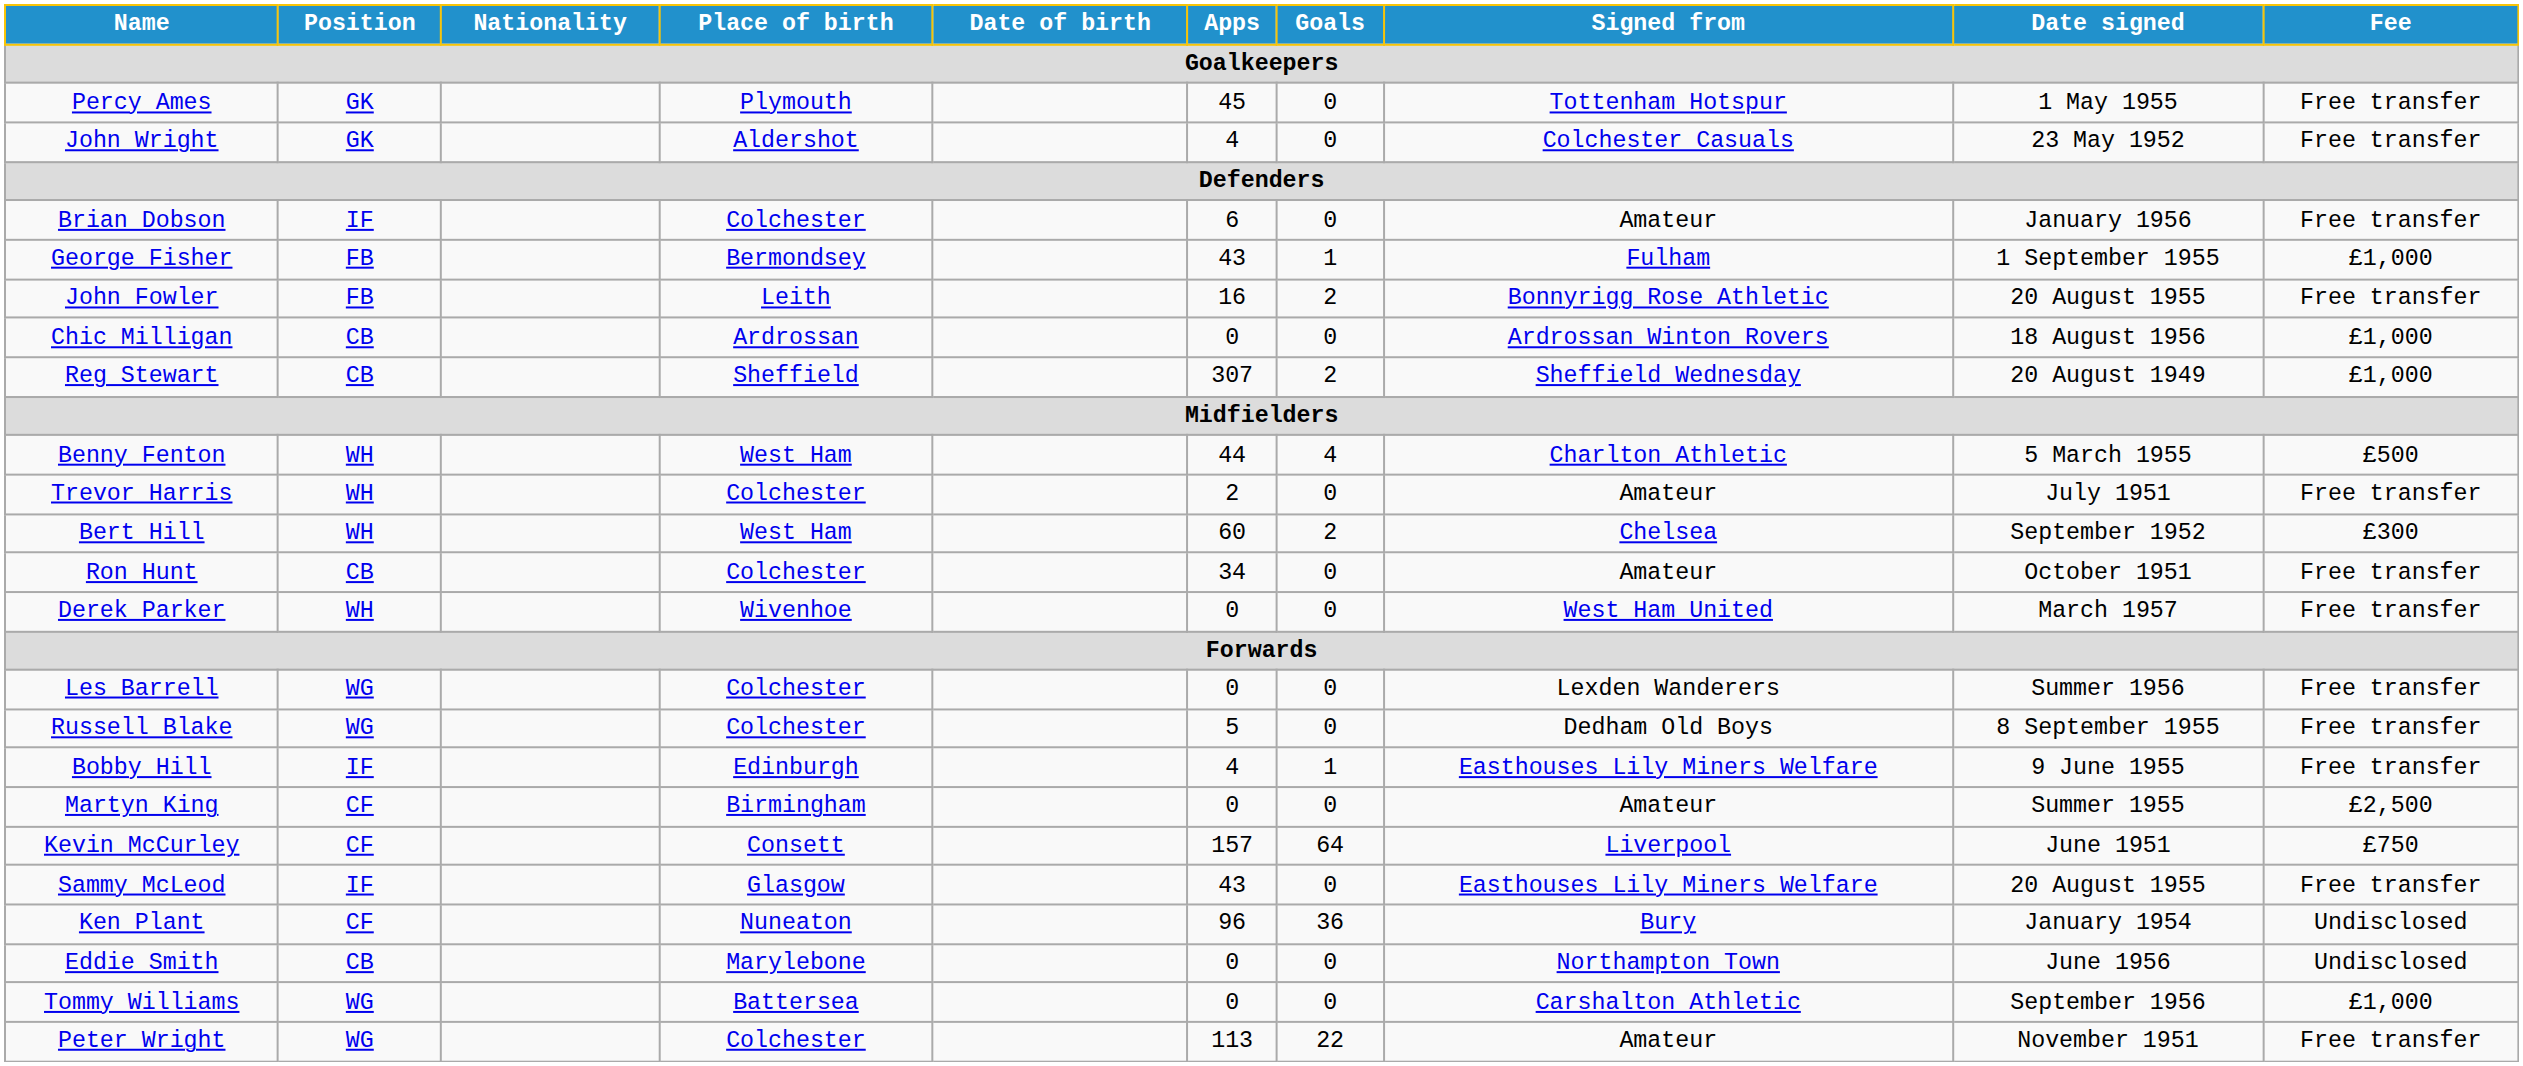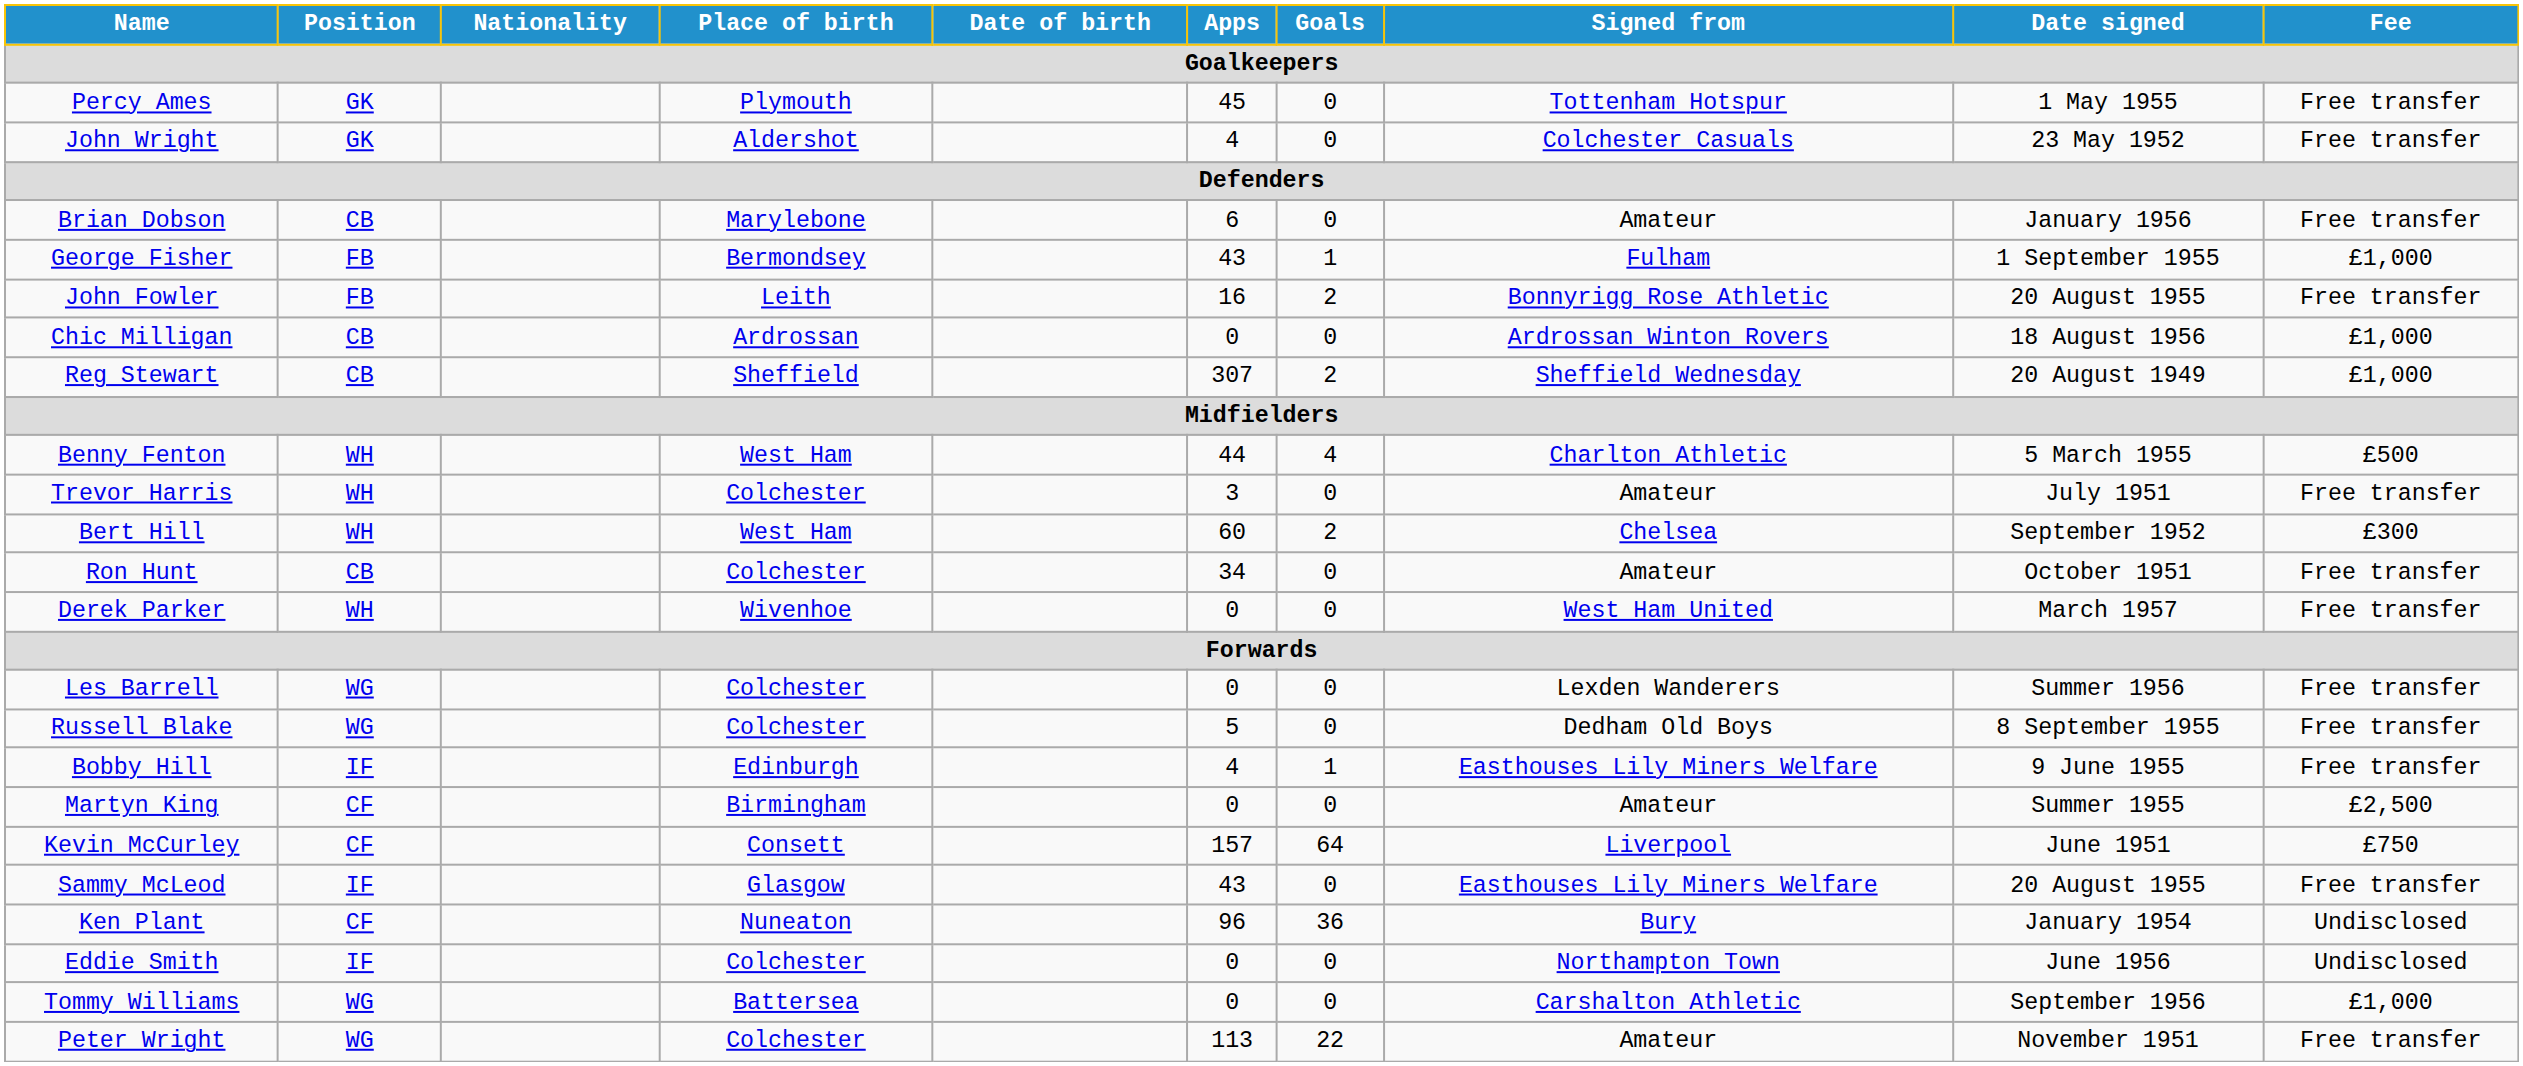 <table class="wikitable" style="text-align:center; font-size:90%; width:100%;">
 <tr>
 <th style="background:#2191CC; color:white; border:1px solid #F7C408; text-align:center;">Name</th>
 <th style="background:#2191CC; color:white; border:1px solid #F7C408; text-align:center;">Position</th>
 <th style="background:#2191CC; color:white; border:1px solid #F7C408; text-align:center;">Nationality</th>
 <th style="background:#2191CC; color:white; border:1px solid #F7C408; text-align:center;">Place of birth</th>
 <th style="background:#2191CC; color:white; border:1px solid #F7C408; text-align:center;">Date of birth</th>
 <th style="background:#2191CC; color:white; border:1px solid #F7C408; text-align:center;">Apps</th>
 <th style="background:#2191CC; color:white; border:1px solid #F7C408; text-align:center;">Goals</th>
 <th style="background:#2191CC; color:white; border:1px solid #F7C408; text-align:center;">Signed from</th>
 <th style="background:#2191CC; color:white; border:1px solid #F7C408; text-align:center;">Date signed</th>
 <th style="background:#2191CC; color:white; border:1px solid #F7C408; text-align:center;">Fee</th>
 </tr>
 <tr>
 <th colspan="12" style="background:#dcdcdc; text-align:center;">Goalkeepers</th>
 </tr>
 <tr>
 <td><a href='#'>Percy Ames</a></td>
 <td><a href='#'>GK</a></td>
 <td></td>
 <td><a href='#'>Plymouth</a></td>
 <td></td>
 <td>45</td>
 <td>0</td>
 <td> <a href='#'>Tottenham Hotspur</a></td>
 <td>1 May 1955</td>
 <td>Free transfer</td>
 </tr>
 <tr>
 <td><a href='#'>John Wright</a></td>
 <td><a href='#'>GK</a></td>
 <td></td>
 <td><a href='#'>Aldershot</a></td>
 <td></td>
 <td>4</td>
 <td>0</td>
 <td> <a href='#'>Colchester Casuals</a></td>
 <td>23 May 1952</td>
 <td>Free transfer</td>
 </tr>
 <tr>
 <th colspan="12" style="background:#dcdcdc; text-align:center;">Defenders</th>
 </tr>
 <tr>
 <td><a href='#'>Brian Dobson</a></td>
-<td><a href='#'>IF</a></td>
+<td><a href='#'>CB</a></td>
 <td></td>
-<td><a href='#'>Colchester</a></td>
+<td><a href='#'>Marylebone</a></td>
 <td></td>
 <td>6</td>
 <td>0</td>
 <td>Amateur</td>
 <td>January 1956</td>
 <td>Free transfer</td>
 </tr>
 <tr>
 <td><a href='#'>George Fisher</a></td>
 <td><a href='#'>FB</a></td>
 <td></td>
 <td><a href='#'>Bermondsey</a></td>
 <td></td>
 <td>43</td>
 <td>1</td>
 <td> <a href='#'>Fulham</a></td>
 <td>1 September 1955</td>
 <td>£1,000</td>
 </tr>
 <tr>
 <td><a href='#'>John Fowler</a></td>
 <td><a href='#'>FB</a></td>
 <td></td>
 <td><a href='#'>Leith</a></td>
 <td></td>
 <td>16</td>
 <td>2</td>
 <td> <a href='#'>Bonnyrigg Rose Athletic</a></td>
 <td>20 August 1955</td>
 <td>Free transfer</td>
 </tr>
 <tr>
 <td><a href='#'>Chic Milligan</a></td>
 <td><a href='#'>CB</a></td>
 <td></td>
 <td><a href='#'>Ardrossan</a></td>
 <td></td>
 <td>0</td>
 <td>0</td>
 <td> <a href='#'>Ardrossan Winton Rovers</a></td>
 <td>18 August 1956</td>
 <td>£1,000</td>
 </tr>
 <tr>
 <td><a href='#'>Reg Stewart</a></td>
 <td><a href='#'>CB</a></td>
 <td></td>
 <td><a href='#'>Sheffield</a></td>
 <td></td>
 <td>307</td>
 <td>2</td>
 <td> <a href='#'>Sheffield Wednesday</a></td>
 <td>20 August 1949</td>
 <td>£1,000</td>
 </tr>
 <tr>
 <th colspan="12" style="background:#dcdcdc; text-align:center;">Midfielders</th>
 </tr>
 <tr>
 <td><a href='#'>Benny Fenton</a></td>
 <td><a href='#'>WH</a></td>
 <td></td>
 <td><a href='#'>West Ham</a></td>
 <td></td>
 <td>44</td>
 <td>4</td>
 <td> <a href='#'>Charlton Athletic</a></td>
 <td>5 March 1955</td>
 <td>£500</td>
 </tr>
 <tr>
 <td><a href='#'>Trevor Harris</a></td>
 <td><a href='#'>WH</a></td>
 <td></td>
 <td><a href='#'>Colchester</a></td>
 <td></td>
-<td>2</td>
+<td>3</td>
 <td>0</td>
 <td>Amateur</td>
 <td>July 1951</td>
 <td>Free transfer</td>
 </tr>
 <tr>
 <td><a href='#'>Bert Hill</a></td>
 <td><a href='#'>WH</a></td>
 <td></td>
 <td><a href='#'>West Ham</a></td>
 <td></td>
 <td>60</td>
 <td>2</td>
 <td> <a href='#'>Chelsea</a></td>
 <td>September 1952</td>
 <td>£300</td>
 </tr>
 <tr>
 <td><a href='#'>Ron Hunt</a></td>
 <td><a href='#'>CB</a></td>
 <td></td>
 <td><a href='#'>Colchester</a></td>
 <td></td>
 <td>34</td>
 <td>0</td>
 <td>Amateur</td>
 <td>October 1951</td>
 <td>Free transfer</td>
 </tr>
 <tr>
 <td><a href='#'>Derek Parker</a></td>
 <td><a href='#'>WH</a></td>
 <td></td>
 <td><a href='#'>Wivenhoe</a></td>
 <td></td>
 <td>0</td>
 <td>0</td>
 <td> <a href='#'>West Ham United</a></td>
 <td>March 1957</td>
 <td>Free transfer</td>
 </tr>
 <tr>
 <th colspan="12" style="background:#dcdcdc; text-align:center;">Forwards</th>
 </tr>
 <tr>
 <td><a href='#'>Les Barrell</a></td>
 <td><a href='#'>WG</a></td>
 <td></td>
 <td><a href='#'>Colchester</a></td>
 <td></td>
 <td>0</td>
 <td>0</td>
 <td> Lexden Wanderers</td>
 <td>Summer 1956</td>
 <td>Free transfer</td>
 </tr>
 <tr>
 <td><a href='#'>Russell Blake</a></td>
 <td><a href='#'>WG</a></td>
 <td></td>
 <td><a href='#'>Colchester</a></td>
 <td></td>
 <td>5</td>
 <td>0</td>
 <td> Dedham Old Boys</td>
 <td>8 September 1955</td>
 <td>Free transfer</td>
 </tr>
 <tr>
 <td><a href='#'>Bobby Hill</a></td>
 <td><a href='#'>IF</a></td>
 <td></td>
 <td><a href='#'>Edinburgh</a></td>
 <td></td>
 <td>4</td>
 <td>1</td>
 <td> <a href='#'>Easthouses Lily Miners Welfare</a></td>
 <td>9 June 1955</td>
 <td>Free transfer</td>
 </tr>
 <tr>
 <td><a href='#'>Martyn King</a></td>
 <td><a href='#'>CF</a></td>
 <td></td>
 <td><a href='#'>Birmingham</a></td>
 <td></td>
 <td>0</td>
 <td>0</td>
 <td>Amateur</td>
 <td>Summer 1955</td>
 <td>£2,500</td>
 </tr>
 <tr>
 <td><a href='#'>Kevin McCurley</a></td>
 <td><a href='#'>CF</a></td>
 <td></td>
 <td><a href='#'>Consett</a></td>
 <td></td>
 <td>157</td>
 <td>64</td>
 <td> <a href='#'>Liverpool</a></td>
 <td>June 1951</td>
 <td>£750</td>
 </tr>
 <tr>
 <td><a href='#'>Sammy McLeod</a></td>
 <td><a href='#'>IF</a></td>
 <td></td>
 <td><a href='#'>Glasgow</a></td>
 <td></td>
 <td>43</td>
 <td>0</td>
 <td> <a href='#'>Easthouses Lily Miners Welfare</a></td>
 <td>20 August 1955</td>
 <td>Free transfer</td>
 </tr>
 <tr>
 <td><a href='#'>Ken Plant</a></td>
 <td><a href='#'>CF</a></td>
 <td></td>
 <td><a href='#'>Nuneaton</a></td>
 <td></td>
 <td>96</td>
 <td>36</td>
 <td> <a href='#'>Bury</a></td>
 <td>January 1954</td>
 <td>Undisclosed</td>
 </tr>
 <tr>
 <td><a href='#'>Eddie Smith</a></td>
-<td><a href='#'>CB</a></td>
+<td><a href='#'>IF</a></td>
 <td></td>
-<td><a href='#'>Marylebone</a></td>
+<td><a href='#'>Colchester</a></td>
 <td></td>
 <td>0</td>
 <td>0</td>
 <td> <a href='#'>Northampton Town</a></td>
 <td>June 1956</td>
 <td>Undisclosed</td>
 </tr>
 <tr>
 <td><a href='#'>Tommy Williams</a></td>
 <td><a href='#'>WG</a></td>
 <td></td>
 <td><a href='#'>Battersea</a></td>
 <td></td>
 <td>0</td>
 <td>0</td>
 <td> <a href='#'>Carshalton Athletic</a></td>
 <td>September 1956</td>
 <td>£1,000</td>
 </tr>
 <tr>
 <td><a href='#'>Peter Wright</a></td>
 <td><a href='#'>WG</a></td>
 <td></td>
 <td><a href='#'>Colchester</a></td>
 <td></td>
 <td>113</td>
 <td>22</td>
 <td>Amateur</td>
 <td>November 1951</td>
 <td>Free transfer</td>
 </tr>
 </table>
